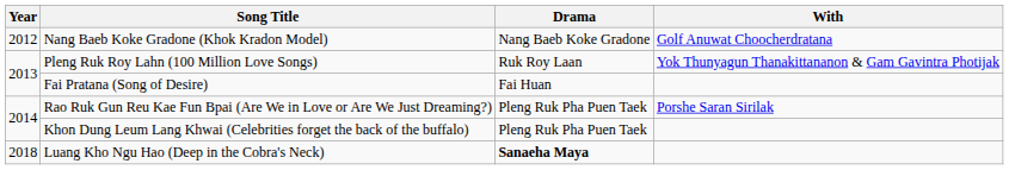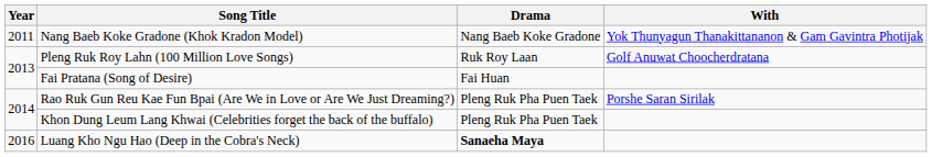 <table class="wikitable">
 <tr>
 <th>Year</th>
 <th>Song Title</th>
 <th>Drama</th>
 <th>With</th>
 </tr>
 <tr>
-<td>2012</td>
+<td>2011</td>
 <td>Nang Baeb Koke Gradone (Khok Kradon Model)</td>
 <td>Nang Baeb Koke Gradone</td>
-<td><a href='#'>Golf Anuwat Choocherdratana</a></td>
+<td><a href='#'>Yok Thunyagun Thanakittananon</a> & <a href='#'>Gam Gavintra Photijak</a></td>
 </tr>
 <tr>
 <td rowspan=2>2013</td>
 <td>Pleng Ruk Roy Lahn (100 Million Love Songs)</td>
 <td>Ruk Roy Laan</td>
-<td><a href='#'>Yok Thunyagun Thanakittananon</a> & <a href='#'>Gam Gavintra Photijak</a></td>
+<td><a href='#'>Golf Anuwat Choocherdratana</a></td>
 </tr>
 <tr>
 <td>Fai Pratana (Song of Desire)</td>
 <td>Fai Huan</td>
 <td></td>
 </tr>
 <tr>
 <td rowspan=2>2014</td>
 <td>Rao Ruk Gun Reu Kae Fun Bpai (Are We in Love or Are We Just Dreaming?)</td>
 <td>Pleng Ruk Pha Puen Taek</td>
 <td><a href='#'>Porshe Saran Sirilak</a></td>
 </tr>
 <tr>
 <td>Khon Dung Leum Lang Khwai (Celebrities forget the back of the buffalo)</td>
 <td>Pleng Ruk Pha Puen Taek</td>
 <td></td>
 </tr>
 <tr>
-<td>2018</td>
+<td>2016</td>
 <td>Luang Kho Ngu Hao (Deep in the Cobra's Neck)</td>
 <td><strong>Sanaeha Maya</strong></td>
 <td></td>
 </tr>
 </table>
